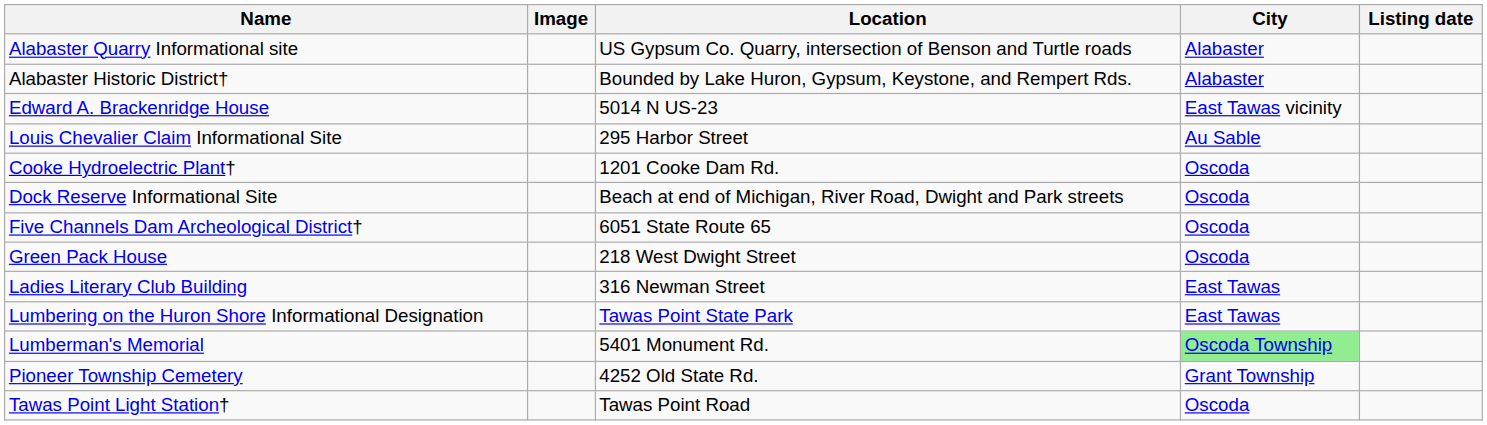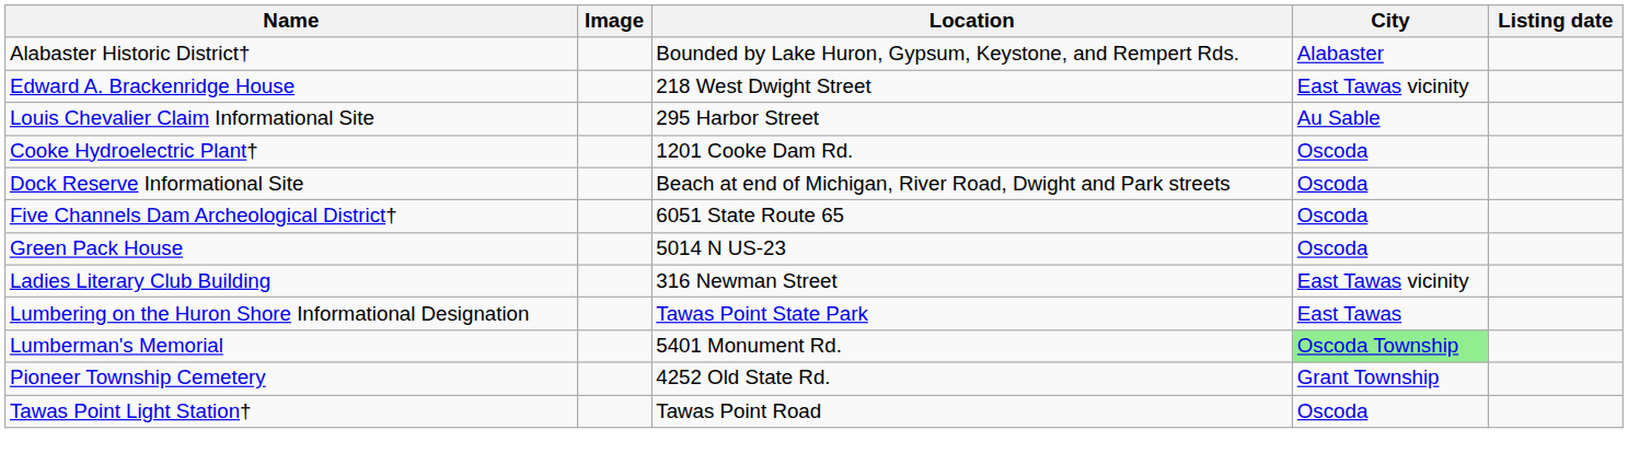 <table class="wikitable sortable" style="width:100%">
 <tr>
 <th>Name</th>
 <th>Image</th>
 <th>Location</th>
 <th>City</th>
 <th>Listing date</th>
-</tr>
-<tr>
-<td><a href='#'>Alabaster Quarry</a> Informational site</td>
-<td></td>
-<td>US Gypsum Co. Quarry, intersection of Benson and Turtle roads</td>
-<td><a href='#'>Alabaster</a></td>
-<td></td>
 </tr>
 <tr>
 <td>Alabaster Historic District†</td>
 <td></td>
 <td>Bounded by Lake Huron, Gypsum, Keystone, and Rempert Rds.</td>
 <td><a href='#'>Alabaster</a></td>
 <td></td>
 </tr>
 <tr>
 <td><a href='#'>Edward A. Brackenridge House</a></td>
 <td></td>
-<td>5014 N US-23</td>
+<td>218 West Dwight Street</td>
 <td><a href='#'>East Tawas</a> vicinity</td>
 <td></td>
 </tr>
 <tr>
 <td><a href='#'>Louis Chevalier Claim</a> Informational Site</td>
 <td></td>
 <td>295 Harbor Street</td>
 <td><a href='#'>Au Sable</a></td>
 <td></td>
 </tr>
 <tr>
 <td><a href='#'>Cooke Hydroelectric Plant</a>†</td>
 <td></td>
 <td>1201 Cooke Dam Rd.</td>
 <td><a href='#'>Oscoda</a></td>
 <td></td>
 </tr>
 <tr>
 <td><a href='#'>Dock Reserve</a> Informational Site</td>
 <td></td>
 <td>Beach at end of Michigan, River Road, Dwight and Park streets</td>
 <td><a href='#'>Oscoda</a></td>
 <td></td>
 </tr>
 <tr>
 <td><a href='#'>Five Channels Dam Archeological District</a>†</td>
 <td></td>
 <td>6051 State Route 65</td>
 <td><a href='#'>Oscoda</a></td>
 <td></td>
 </tr>
 <tr>
 <td><a href='#'>Green Pack House</a></td>
 <td></td>
-<td>218 West Dwight Street</td>
+<td>5014 N US-23</td>
 <td><a href='#'>Oscoda</a></td>
 <td></td>
 </tr>
 <tr>
 <td><a href='#'>Ladies Literary Club Building</a></td>
 <td></td>
 <td>316 Newman Street</td>
-<td><a href='#'>East Tawas</a></td>
+<td><a href='#'>East Tawas</a> vicinity</td>
 <td></td>
 </tr>
 <tr>
 <td><a href='#'>Lumbering on the Huron Shore</a> Informational Designation</td>
 <td></td>
 <td><a href='#'>Tawas Point State Park</a></td>
 <td><a href='#'>East Tawas</a></td>
 <td></td>
 </tr>
 <tr>
 <td><a href='#'>Lumberman's Memorial</a></td>
 <td></td>
 <td>5401 Monument Rd.</td>
 <td style="background: lightgreen;"><a href='#'>Oscoda Township</a></td>
 <td></td>
 </tr>
 <tr>
 <td><a href='#'>Pioneer Township Cemetery</a></td>
 <td></td>
 <td>4252 Old State Rd.</td>
 <td><a href='#'>Grant Township</a></td>
 <td></td>
 </tr>
 <tr>
 <td><a href='#'>Tawas Point Light Station</a>†</td>
 <td></td>
 <td>Tawas Point Road</td>
 <td><a href='#'>Oscoda</a></td>
 <td></td>
 </tr>
 </table>
